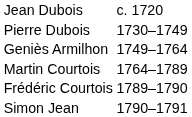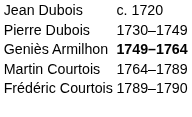 <table>
 <tr>
 <td>Jean Dubois</td>
 <td>c. 1720</td>
 </tr>
 <tr>
 <td>Pierre Dubois</td>
 <td>1730–1749</td>
 </tr>
 <tr>
 <td>Geniès Armilhon</td>
-<td>1749–1764</td>
+<td><strong>1749–1764</strong></td>
 </tr>
 <tr>
 <td>Martin Courtois</td>
 <td>1764–1789</td>
 </tr>
 <tr>
 <td>Frédéric Courtois</td>
 <td>1789–1790</td>
 </tr>
-<tr>
-<td>Simon Jean</td>
-<td>1790–1791</td>
-</tr>
 </table>
